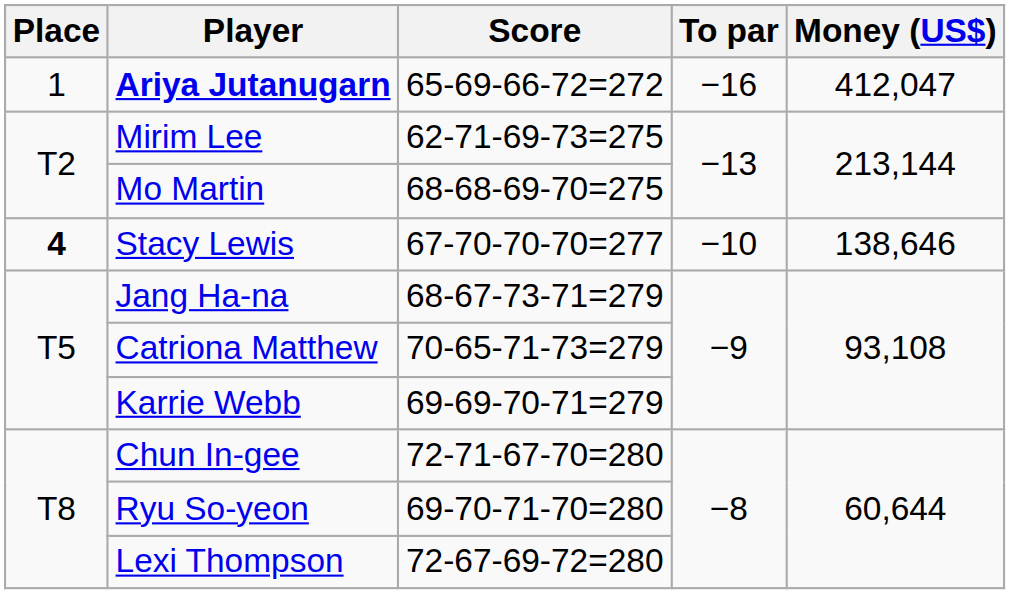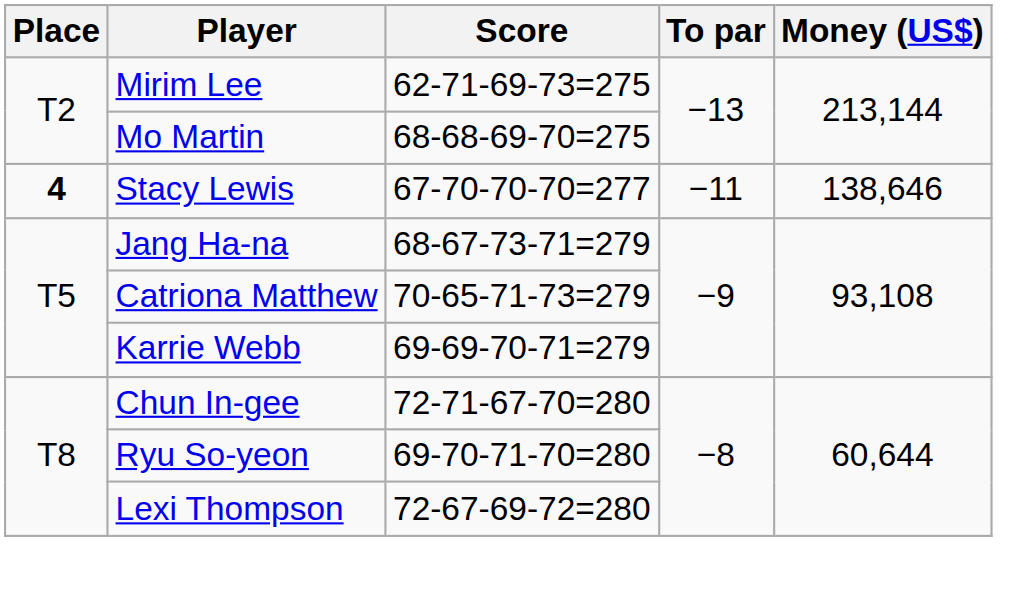 <table class="wikitable">
 <tr>
 <th>Place</th>
 <th>Player</th>
 <th>Score</th>
 <th>To par</th>
 <th>Money (<a href='#'>US$</a>)</th>
-</tr>
-<tr>
-<td align=center>1</td>
-<td> <strong><a href='#'>Ariya Jutanugarn</a></strong></td>
-<td>65-69-66-72=272</td>
-<td align=center>−16</td>
-<td align=center>412,047</td>
 </tr>
 <tr>
 <td rowspan=2 align=center>T2</td>
 <td> <a href='#'>Mirim Lee</a></td>
 <td>62-71-69-73=275</td>
 <td rowspan=2 align=center>−13</td>
 <td rowspan=2 align=center>213,144</td>
 </tr>
 <tr>
 <td> <a href='#'>Mo Martin</a></td>
 <td>68-68-69-70=275</td>
 </tr>
 <tr>
 <td align=center><strong>4</strong></td>
 <td> <a href='#'>Stacy Lewis</a></td>
 <td>67-70-70-70=277</td>
-<td align=center>−10</td>
+<td align=center>−11</td>
 <td align=center>138,646</td>
 </tr>
 <tr>
 <td rowspan=3 align=center>T5</td>
 <td> <a href='#'>Jang Ha-na</a></td>
 <td>68-67-73-71=279</td>
 <td rowspan=3 align=center>−9</td>
 <td rowspan=3 align=center>93,108</td>
 </tr>
 <tr>
 <td> <a href='#'>Catriona Matthew</a></td>
 <td>70-65-71-73=279</td>
 </tr>
 <tr>
 <td> <a href='#'>Karrie Webb</a></td>
 <td>69-69-70-71=279</td>
 </tr>
 <tr>
 <td rowspan=3 align=center>T8</td>
 <td> <a href='#'>Chun In-gee</a></td>
 <td>72-71-67-70=280</td>
 <td rowspan=3 align=center>−8</td>
 <td rowspan=3 align=center>60,644</td>
 </tr>
 <tr>
 <td> <a href='#'>Ryu So-yeon</a></td>
 <td>69-70-71-70=280</td>
 </tr>
 <tr>
 <td> <a href='#'>Lexi Thompson</a></td>
 <td>72-67-69-72=280</td>
 </tr>
 </table>
